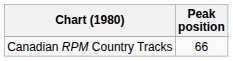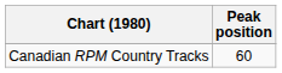 <table class="wikitable sortable">
 <tr>
 <th align="left">Chart (1980)</th>
 <th align="center">Peak<br>position</th>
 </tr>
 <tr>
 </tr>
 <tr>
 <td align="left">Canadian <em>RPM</em> Country Tracks</td>
-<td align="center">66</td>
+<td align="center">60</td>
 </tr>
 </table>
